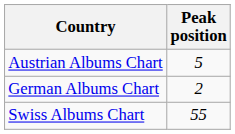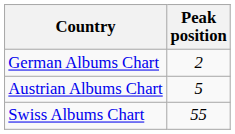 <table class="wikitable sortable" style="text-align: center;">
 <tr>
 <th>Country</th>
 <th>Peak<br>position</th>
 </tr>
 <tr>
+<td align="left"><a href='#'>German Albums Chart</a></td>
+<td><em>2</em></td>
+</tr>
+<tr>
 <td align="left"><a href='#'>Austrian Albums Chart</a></td>
 <td><em>5</em></td>
-</tr>
-<tr>
-<td align="left"><a href='#'>German Albums Chart</a></td>
-<td><em>2</em></td>
 </tr>
 <tr>
 <td align="left"><a href='#'>Swiss Albums Chart</a></td>
 <td><em>55</em></td>
 </tr>
 </table>
